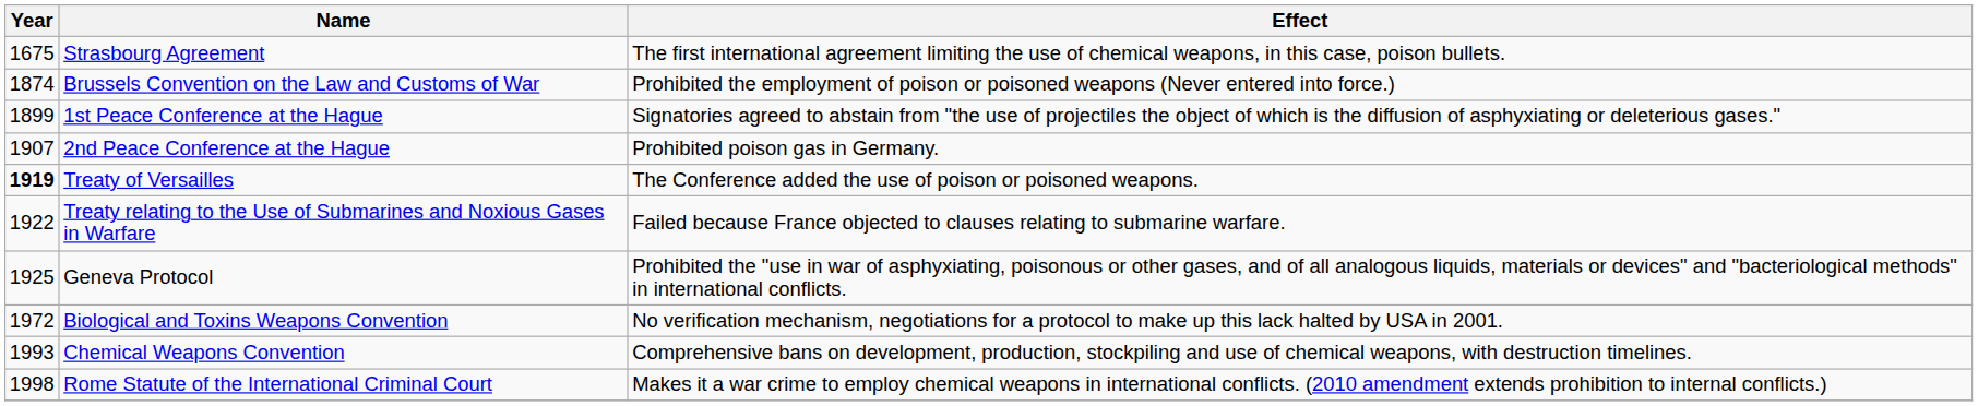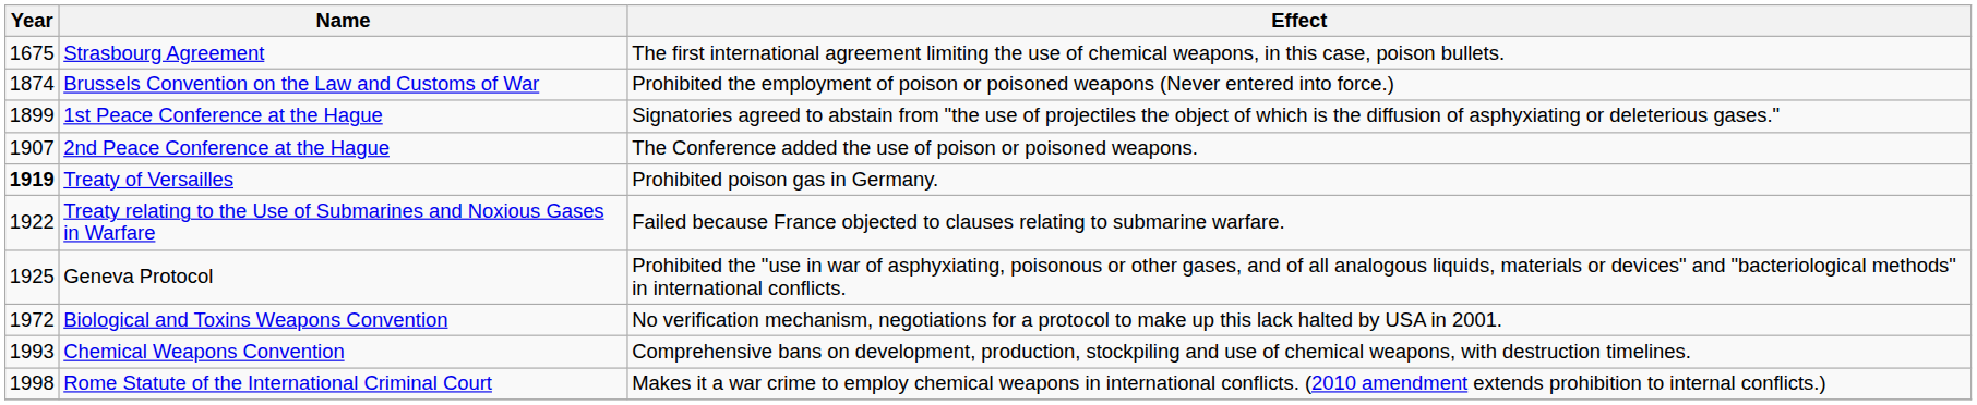 <table class="wikitable">
 <tr>
 <th>Year</th>
 <th>Name</th>
 <th>Effect</th>
 </tr>
 <tr>
 <td>1675</td>
 <td><a href='#'>Strasbourg Agreement</a></td>
 <td>The first international agreement limiting the use of chemical weapons, in this case, poison bullets.</td>
 </tr>
 <tr>
 <td>1874</td>
 <td><a href='#'>Brussels Convention on the Law and Customs of War</a></td>
 <td>Prohibited the employment of poison or poisoned weapons (Never entered into force.)</td>
 </tr>
 <tr>
 <td>1899</td>
 <td><a href='#'>1st Peace Conference at the Hague</a></td>
 <td>Signatories agreed to abstain from "the use of projectiles the object of which is the diffusion of asphyxiating or deleterious gases."</td>
 </tr>
 <tr>
 <td>1907</td>
 <td><a href='#'>2nd Peace Conference at the Hague</a></td>
-<td>Prohibited poison gas in Germany.</td>
+<td>The Conference added the use of poison or poisoned weapons.</td>
 </tr>
 <tr>
 <td><strong>1919</strong></td>
 <td><a href='#'>Treaty of Versailles</a></td>
-<td>The Conference added the use of poison or poisoned weapons.</td>
+<td>Prohibited poison gas in Germany.</td>
 </tr>
 <tr>
 <td>1922</td>
 <td><a href='#'>Treaty relating to the Use of Submarines and Noxious Gases in Warfare</a></td>
 <td>Failed because France objected to clauses relating to submarine warfare.</td>
 </tr>
 <tr>
 <td>1925</td>
 <td>Geneva Protocol</td>
 <td>Prohibited the "use in war of asphyxiating, poisonous or other gases, and of all analogous liquids, materials or devices" and "bacteriological methods" in international conflicts.</td>
 </tr>
 <tr>
 <td>1972</td>
 <td><a href='#'>Biological and Toxins Weapons Convention</a></td>
 <td>No verification mechanism, negotiations for a protocol to make up this lack halted by USA in 2001.</td>
 </tr>
 <tr>
 <td>1993</td>
 <td><a href='#'>Chemical Weapons Convention</a></td>
 <td>Comprehensive bans on development, production, stockpiling and use of chemical weapons, with destruction timelines.</td>
 </tr>
 <tr>
 <td>1998</td>
 <td><a href='#'>Rome Statute of the International Criminal Court</a></td>
 <td>Makes it a war crime to employ chemical weapons in international conflicts. (<a href='#'>2010 amendment</a> extends prohibition to internal conflicts.)</td>
 </tr>
 <tr>
 </tr>
 </table>
